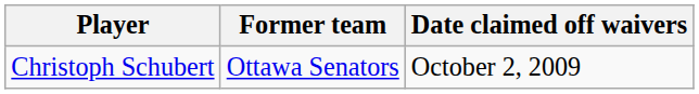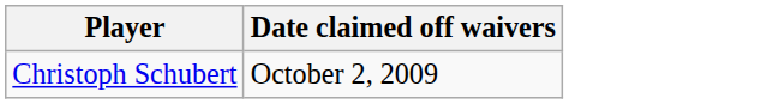 <table class="wikitable">
 <tr>
 <th>Player</th>
-<th>Former team</th>
 <th>Date claimed off waivers</th>
 </tr>
 <tr>
 <td><a href='#'>Christoph Schubert</a></td>
-<td><a href='#'>Ottawa Senators</a></td>
 <td>October 2, 2009</td>
 </tr>
 </table>
